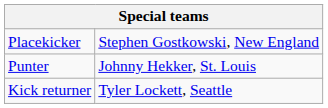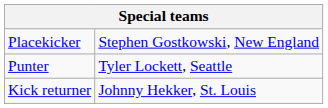 <table class="wikitable">
 <tr>
 <th colspan="6">Special teams</th>
 </tr>
 <tr>
 <td><a href='#'>Placekicker</a></td>
 <td><a href='#'>Stephen Gostkowski</a>, <a href='#'>New England</a></td>
 </tr>
 <tr>
 <td><a href='#'>Punter</a></td>
-<td><a href='#'>Johnny Hekker</a>, <a href='#'>St. Louis</a></td>
+<td><a href='#'>Tyler Lockett</a>, <a href='#'>Seattle</a></td>
 </tr>
 <tr>
 <td><a href='#'>Kick returner</a></td>
-<td><a href='#'>Tyler Lockett</a>, <a href='#'>Seattle</a></td>
+<td><a href='#'>Johnny Hekker</a>, <a href='#'>St. Louis</a></td>
 </tr>
 </table>
